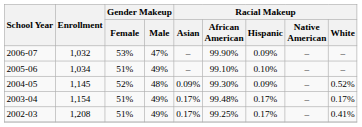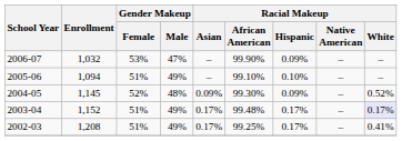 <table class="wikitable" style="font-size: 95%;">
 <tr>
 <th rowspan="2">School Year</th>
 <th rowspan="2">Enrollment</th>
 <th colspan="2">Gender Makeup</th>
 <th colspan="5">Racial Makeup</th>
 </tr>
 <tr>
 <th>Female</th>
 <th>Male</th>
 <th>Asian</th>
 <th>African <br>American</th>
 <th>Hispanic</th>
 <th>Native <br>American</th>
 <th>White</th>
 </tr>
 <tr>
 <td align="left">2006-07</td>
 <td align="center">1,032</td>
 <td align="center">53%</td>
 <td align="center">47%</td>
 <td align="center">–</td>
 <td align="center">99.90%</td>
 <td align="center">0.09%</td>
 <td align="center">–</td>
 <td align="center">–</td>
 </tr>
 <tr>
 <td align="left">2005-06</td>
-<td align="center">1,034</td>
+<td align="center">1,094</td>
 <td align="center">51%</td>
 <td align="center">49%</td>
 <td align="center">–</td>
 <td align="center">99.10%</td>
 <td align="center">0.10%</td>
 <td align="center">–</td>
 <td align="center">–</td>
 </tr>
 <tr>
 <td align="left">2004-05</td>
 <td align="center">1,145</td>
 <td align="center">52%</td>
 <td align="center">48%</td>
 <td align="center">0.09%</td>
 <td align="center">99.30%</td>
 <td align="center">0.09%</td>
 <td align="center">–</td>
 <td align="center">0.52%</td>
 </tr>
 <tr>
 <td align="left">2003-04</td>
-<td align="center">1,154</td>
+<td align="center">1,152</td>
 <td align="center">51%</td>
 <td align="center">49%</td>
 <td align="center">0.17%</td>
 <td align="center">99.48%</td>
 <td align="center">0.17%</td>
 <td align="center">–</td>
-<td align="center">0.17%</td>
+<td align="center" style="background: lavender;">0.17%</td>
 </tr>
 <tr>
 <td align="left">2002-03</td>
 <td align="center">1,208</td>
 <td align="center">51%</td>
 <td align="center">49%</td>
 <td align="center">0.17%</td>
 <td align="center">99.25%</td>
 <td align="center">0.17%</td>
 <td align="center">–</td>
 <td align="center">0.41%</td>
 </tr>
 <tr>
 </tr>
 </table>
